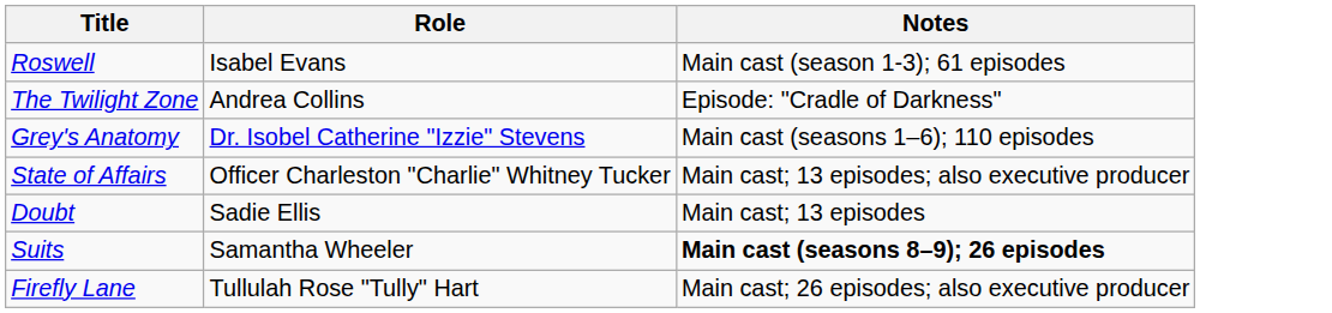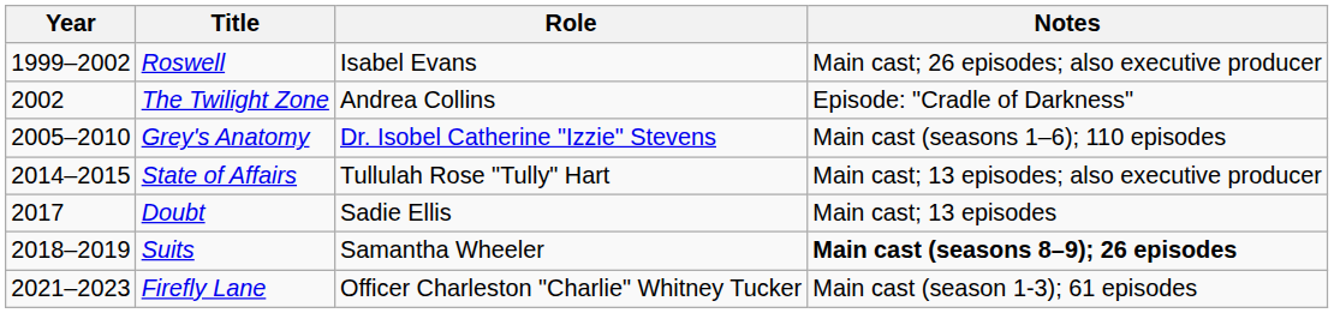 <table class="wikitable sortable">
 <tr>
+<th>Year</th>
 <th>Title</th>
 <th>Role</th>
 <th class="unsortable">Notes</th>
 </tr>
 <tr>
+<td>1999–2002</td>
 <td><em><a href='#'>Roswell</a></em></td>
 <td>Isabel Evans</td>
-<td>Main cast (season 1-3); 61 episodes</td>
+<td>Main cast; 26 episodes; also executive producer</td>
 </tr>
 <tr>
+<td>2002</td>
 <td><em><a href='#'>The Twilight Zone</a></em></td>
 <td>Andrea Collins</td>
 <td>Episode: "Cradle of Darkness"</td>
 </tr>
 <tr>
+<td>2005–2010</td>
 <td><em><a href='#'>Grey's Anatomy</a></em></td>
 <td><a href='#'>Dr. Isobel Catherine "Izzie" Stevens</a></td>
 <td>Main cast (seasons 1–6); 110 episodes</td>
 </tr>
 <tr>
+<td>2014–2015</td>
 <td><em><a href='#'>State of Affairs</a></em></td>
-<td>Officer Charleston "Charlie" Whitney Tucker</td>
+<td>Tullulah Rose "Tully" Hart</td>
 <td>Main cast; 13 episodes; also executive producer</td>
 </tr>
 <tr>
+<td>2017</td>
 <td><em><a href='#'>Doubt</a></em></td>
 <td>Sadie Ellis</td>
 <td>Main cast; 13 episodes</td>
 </tr>
 <tr>
+<td>2018–2019</td>
 <td><em><a href='#'>Suits</a></em></td>
 <td>Samantha Wheeler</td>
 <td><strong>Main cast (seasons 8–9); 26 episodes</strong></td>
 </tr>
 <tr>
+<td>2021–2023</td>
 <td><em><a href='#'>Firefly Lane</a></em></td>
-<td>Tullulah Rose "Tully" Hart</td>
-<td>Main cast; 26 episodes; also executive producer</td>
+<td>Officer Charleston "Charlie" Whitney Tucker</td>
+<td>Main cast (season 1-3); 61 episodes</td>
 </tr>
 </table>
